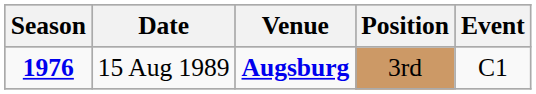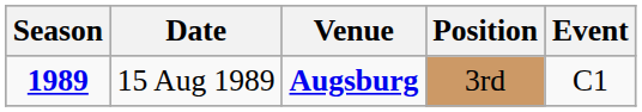 <table class="wikitable" style="text-align:center; font-size:95%;">
 <tr>
 <th>Season</th>
 <th>Date</th>
 <th>Venue</th>
 <th>Position</th>
 <th>Event</th>
 </tr>
 <tr>
-<td><strong><a href='#'>1976</a></strong></td>
+<td><strong><a href='#'>1989</a></strong></td>
 <td align=right>15 Aug 1989</td>
 <td align=left><strong><a href='#'>Augsburg</a></strong></td>
 <td bgcolor=cc9966>3rd</td>
 <td>C1</td>
 </tr>
 </table>
